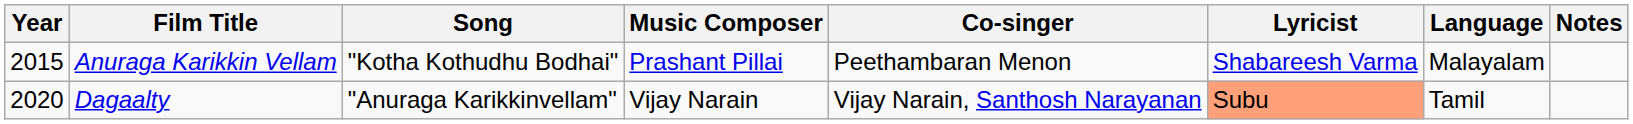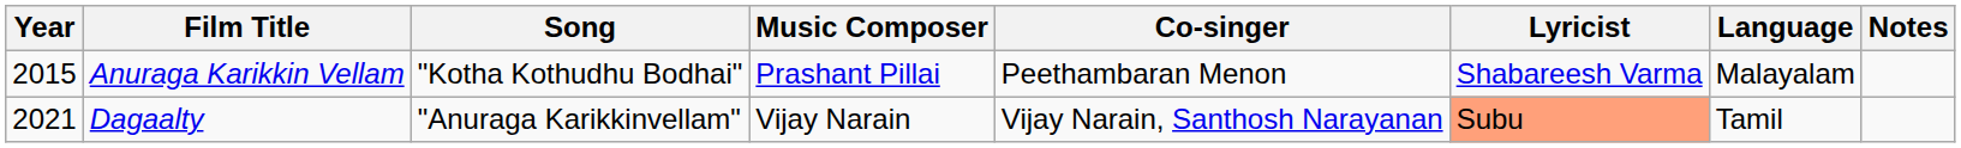 <table class="wikitable">
 <tr>
 <th>Year</th>
 <th>Film Title</th>
 <th>Song</th>
 <th>Music Composer</th>
 <th>Co-singer</th>
 <th>Lyricist</th>
 <th>Language</th>
 <th>Notes</th>
 </tr>
 <tr>
 <td>2015</td>
 <td><em><a href='#'>Anuraga Karikkin Vellam</a></em></td>
 <td>"Kotha Kothudhu Bodhai"</td>
 <td><a href='#'>Prashant Pillai</a></td>
 <td>Peethambaran Menon</td>
 <td><a href='#'>Shabareesh Varma</a></td>
 <td rowspan="1">Malayalam</td>
 <td></td>
 </tr>
 <tr>
-<td>2020</td>
+<td>2021</td>
 <td><em><a href='#'>Dagaalty</a></em></td>
 <td>"Anuraga Karikkinvellam"</td>
 <td>Vijay Narain</td>
 <td>Vijay Narain, <a href='#'>Santhosh Narayanan</a></td>
 <td style="background: lightsalmon;">Subu</td>
 <td rowspan="1">Tamil</td>
 <td></td>
 </tr>
 </table>
